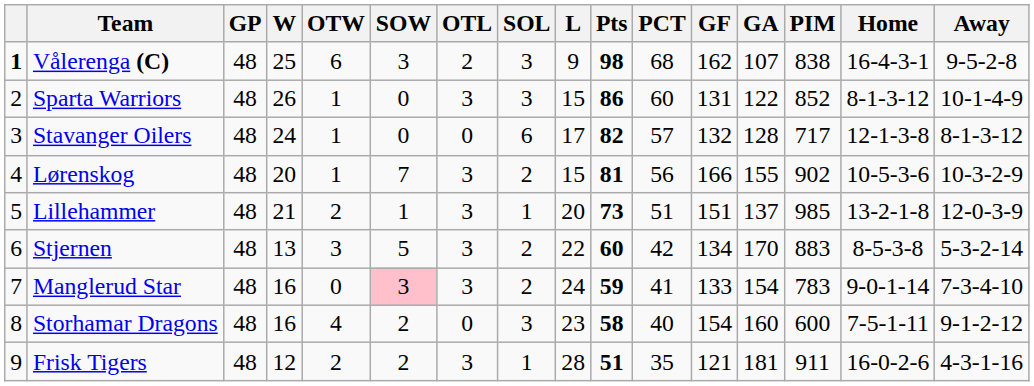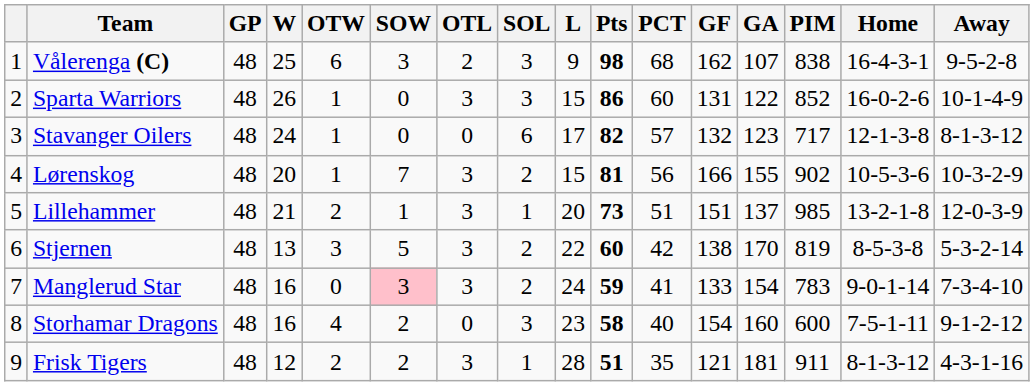 <table class="wikitable sortable" style="text-align:center">
 <tr>
 <th></th>
 <th class="unsortable">Team</th>
 <th class="unsortable">GP</th>
 <th>W</th>
 <th>OTW</th>
 <th>SOW</th>
 <th>OTL</th>
 <th>SOL</th>
 <th>L</th>
 <th>Pts</th>
 <th>PCT</th>
 <th>GF</th>
 <th>GA</th>
 <th>PIM</th>
 <th>Home</th>
 <th>Away</th>
 </tr>
 <tr>
-<td><strong>1</strong></td>
+<td>1</td>
 <td align=left><a href='#'>Vålerenga</a> <strong>(C)</strong></td>
 <td>48</td>
 <td>25</td>
 <td>6</td>
 <td>3</td>
 <td>2</td>
 <td>3</td>
 <td>9</td>
 <td><strong>98</strong></td>
 <td>68</td>
 <td>162</td>
 <td>107</td>
 <td>838</td>
 <td>16-4-3-1</td>
 <td>9-5-2-8</td>
 </tr>
 <tr>
 <td>2</td>
 <td align=left><a href='#'>Sparta Warriors</a></td>
 <td>48</td>
 <td>26</td>
 <td>1</td>
 <td>0</td>
 <td>3</td>
 <td>3</td>
 <td>15</td>
 <td><strong>86</strong></td>
 <td>60</td>
 <td>131</td>
 <td>122</td>
 <td>852</td>
-<td>8-1-3-12</td>
+<td>16-0-2-6</td>
 <td>10-1-4-9</td>
 </tr>
 <tr>
 <td>3</td>
 <td align=left><a href='#'>Stavanger Oilers</a></td>
 <td>48</td>
 <td>24</td>
 <td>1</td>
 <td>0</td>
 <td>0</td>
 <td>6</td>
 <td>17</td>
 <td><strong>82</strong></td>
 <td>57</td>
 <td>132</td>
-<td>128</td>
+<td>123</td>
 <td>717</td>
 <td>12-1-3-8</td>
 <td>8-1-3-12</td>
 </tr>
 <tr>
 <td>4</td>
 <td align=left><a href='#'>Lørenskog</a></td>
 <td>48</td>
 <td>20</td>
 <td>1</td>
 <td>7</td>
 <td>3</td>
 <td>2</td>
 <td>15</td>
 <td><strong>81</strong></td>
 <td>56</td>
 <td>166</td>
 <td>155</td>
 <td>902</td>
 <td>10-5-3-6</td>
 <td>10-3-2-9</td>
 </tr>
 <tr>
 <td>5</td>
 <td align=left><a href='#'>Lillehammer</a></td>
 <td>48</td>
 <td>21</td>
 <td>2</td>
 <td>1</td>
 <td>3</td>
 <td>1</td>
 <td>20</td>
 <td><strong>73</strong></td>
 <td>51</td>
 <td>151</td>
 <td>137</td>
 <td>985</td>
 <td>13-2-1-8</td>
 <td>12-0-3-9</td>
 </tr>
 <tr>
 <td>6</td>
 <td align=left><a href='#'>Stjernen</a></td>
 <td>48</td>
 <td>13</td>
 <td>3</td>
 <td>5</td>
 <td>3</td>
 <td>2</td>
 <td>22</td>
 <td><strong>60</strong></td>
 <td>42</td>
-<td>134</td>
+<td>138</td>
 <td>170</td>
-<td>883</td>
+<td>819</td>
 <td>8-5-3-8</td>
 <td>5-3-2-14</td>
 </tr>
 <tr>
 <td>7</td>
 <td align=left><a href='#'>Manglerud Star</a></td>
 <td>48</td>
 <td>16</td>
 <td>0</td>
 <td style="background: pink;">3</td>
 <td>3</td>
 <td>2</td>
 <td>24</td>
 <td><strong>59</strong></td>
 <td>41</td>
 <td>133</td>
 <td>154</td>
 <td>783</td>
 <td>9-0-1-14</td>
 <td>7-3-4-10</td>
 </tr>
 <tr>
 <td>8</td>
 <td align=left><a href='#'>Storhamar Dragons</a></td>
 <td>48</td>
 <td>16</td>
 <td>4</td>
 <td>2</td>
 <td>0</td>
 <td>3</td>
 <td>23</td>
 <td><strong>58</strong></td>
 <td>40</td>
 <td>154</td>
 <td>160</td>
 <td>600</td>
 <td>7-5-1-11</td>
 <td>9-1-2-12</td>
 </tr>
 <tr>
 <td>9</td>
 <td align=left><a href='#'>Frisk Tigers</a></td>
 <td>48</td>
 <td>12</td>
 <td>2</td>
 <td>2</td>
 <td>3</td>
 <td>1</td>
 <td>28</td>
 <td><strong>51</strong></td>
 <td>35</td>
 <td>121</td>
 <td>181</td>
 <td>911</td>
-<td>16-0-2-6</td>
+<td>8-1-3-12</td>
 <td>4-3-1-16</td>
 </tr>
 </table>
